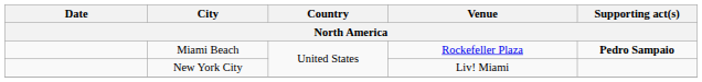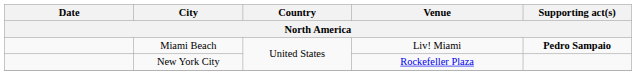 <table class="wikitable plainrowheaders" style="text-align:center;">
 <tr>
 <th scope="col" style="width:12em;">Date</th>
 <th scope="col" style="width:10em;">City</th>
 <th scope="col" style="width:10em;">Country</th>
 <th scope="col" style="width:16em;">Venue</th>
 <th scope="col" style="width:10em;">Supporting act(s)</th>
 </tr>
 <tr>
 <th colspan="7"><strong>North America</strong></th>
 </tr>
 <tr>
 <td align="center"></td>
 <td align="center">Miami Beach</td>
 <td align="center"rowspan="2">United States</td>
-<td align="center"><a href='#'>Rockefeller Plaza</a></td>
+<td align="center">Liv! Miami</td>
 <td align="center"><strong>Pedro Sampaio</strong></td>
 </tr>
 <tr>
 <td align="center"></td>
 <td align="center">New York City</td>
-<td align="center">Liv! Miami</td>
+<td align="center"><a href='#'>Rockefeller Plaza</a></td>
 <td></td>
 </tr>
 <tr>
 </tr>
 </table>
